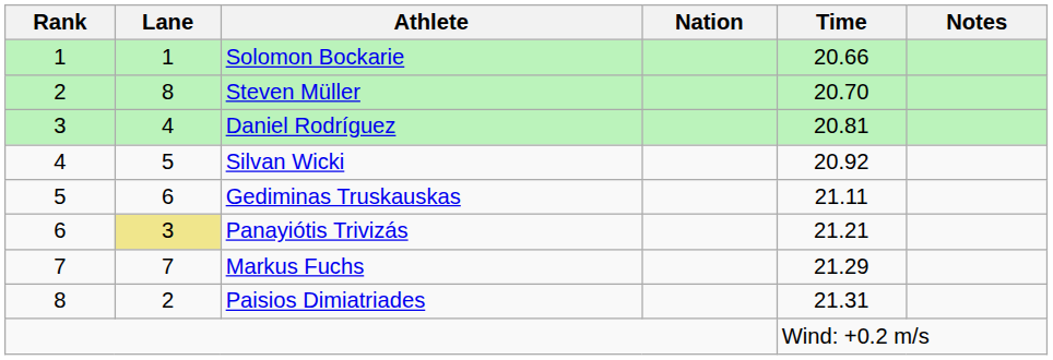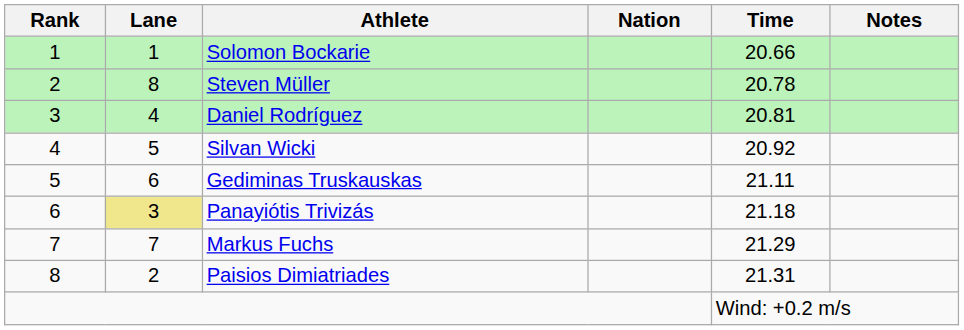 <table class="wikitable sortable" style="text-align:center;width: 60%;">
 <tr>
 <th scope="col">Rank</th>
 <th scope="col">Lane</th>
 <th scope="col">Athlete</th>
 <th scope="col">Nation</th>
 <th scope="col">Time</th>
 <th scope="col">Notes</th>
 </tr>
 <tr bgcolor=bbf3bb>
 <td>1</td>
 <td>1</td>
 <td align=left><a href='#'>Solomon Bockarie</a></td>
 <td align=left></td>
 <td>20.66</td>
 <td></td>
 </tr>
 <tr bgcolor=bbf3bb>
 <td>2</td>
 <td>8</td>
 <td align=left><a href='#'>Steven Müller</a></td>
 <td align=left></td>
-<td>20.70</td>
+<td>20.78</td>
 <td></td>
 </tr>
 <tr bgcolor=bbf3bb>
 <td>3</td>
 <td>4</td>
 <td align=left><a href='#'>Daniel Rodríguez</a></td>
 <td align=left></td>
 <td>20.81</td>
 <td></td>
 </tr>
 <tr>
 <td>4</td>
 <td>5</td>
 <td align=left><a href='#'>Silvan Wicki</a></td>
 <td align=left></td>
 <td>20.92</td>
 <td></td>
 </tr>
 <tr>
 <td>5</td>
 <td>6</td>
 <td align=left><a href='#'>Gediminas Truskauskas</a></td>
 <td align=left></td>
 <td>21.11</td>
 <td></td>
 </tr>
 <tr>
 <td>6</td>
 <td style="background: khaki;">3</td>
 <td align=left><a href='#'>Panayiótis Trivizás</a></td>
 <td align=left></td>
-<td>21.21</td>
+<td>21.18</td>
 <td></td>
 </tr>
 <tr>
 <td>7</td>
 <td>7</td>
 <td align=left><a href='#'>Markus Fuchs</a></td>
 <td align=left></td>
 <td>21.29</td>
 <td></td>
 </tr>
 <tr>
 <td>8</td>
 <td>2</td>
 <td align=left><a href='#'>Paisios Dimiatriades</a></td>
 <td align=left></td>
 <td>21.31</td>
 <td></td>
 </tr>
 <tr class="sortbottom">
 <td colspan="4"></td>
 <td colspan="2" style="text-align:left;">Wind: +0.2 m/s</td>
 </tr>
 </table>
